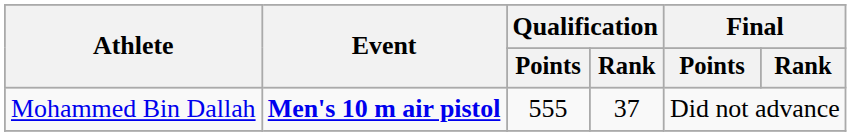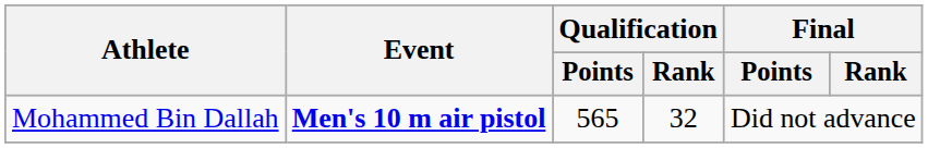 <table class="wikitable" style="font-size:90%">
 <tr>
 <th rowspan="2">Athlete</th>
 <th rowspan="2">Event</th>
 <th colspan=2>Qualification</th>
 <th colspan=2>Final</th>
 </tr>
 <tr style="font-size:95%">
 <th>Points</th>
 <th>Rank</th>
 <th>Points</th>
 <th>Rank</th>
 </tr>
 <tr align=center>
 <td align=left><a href='#'>Mohammed Bin Dallah</a></td>
 <td align=left><strong><a href='#'>Men's 10 m air pistol</a></strong></td>
-<td>555</td>
-<td>37</td>
+<td>565</td>
+<td>32</td>
 <td colspan=2>Did not advance</td>
 </tr>
 </table>
